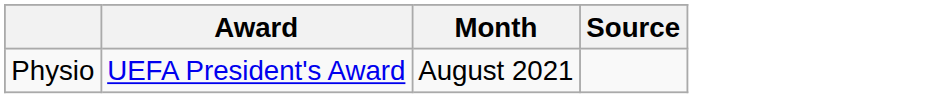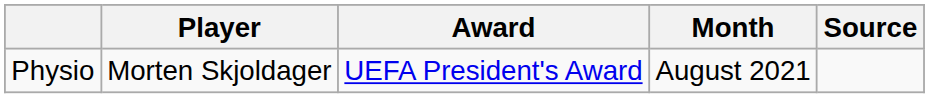 <table class="wikitable sortable" style="text-align:left; font-size:95%;">
 <tr>
 <th></th>
+<th>Player</th>
 <th>Award</th>
 <th>Month</th>
 <th>Source</th>
 </tr>
 <tr>
 <td>Physio</td>
+<td align=left> Morten Skjoldager</td>
 <td><a href='#'>UEFA President's Award</a></td>
 <td>August 2021</td>
 <td></td>
 </tr>
 </table>
